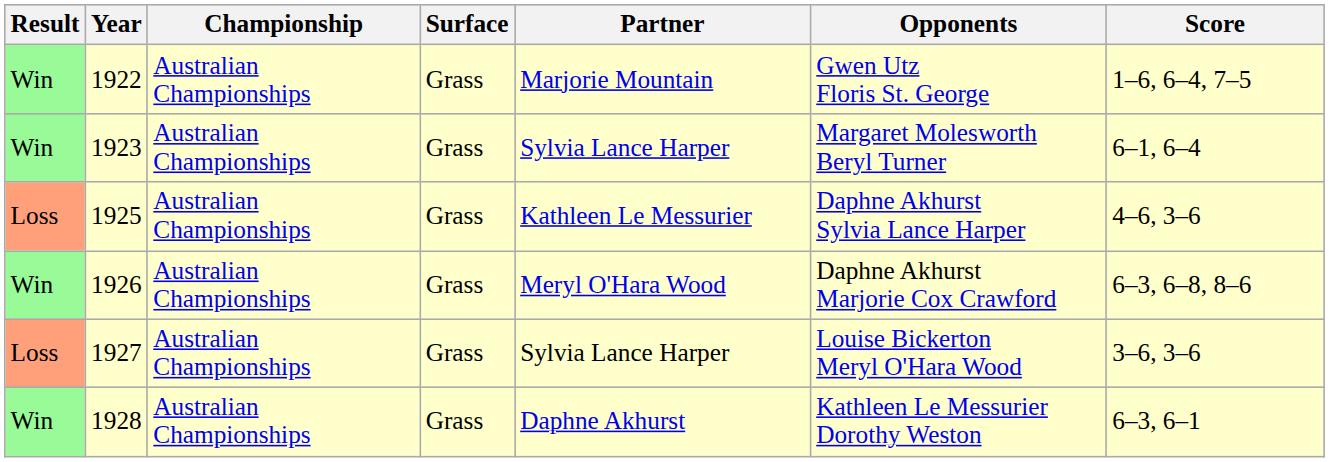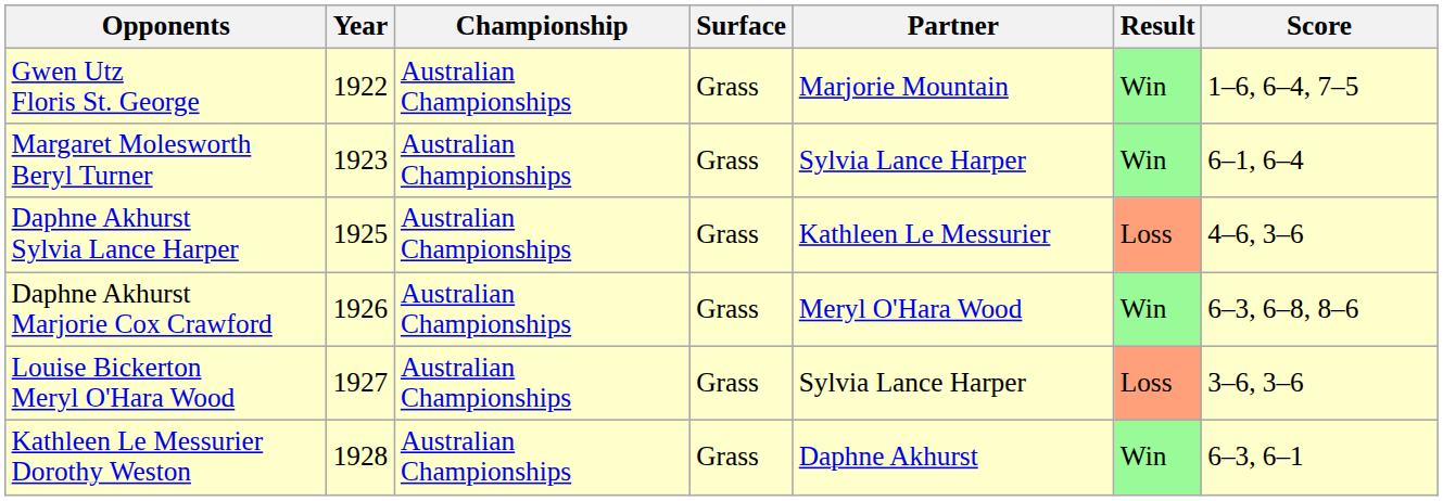 <table class="sortable wikitable">
 <tr>
-<th style="width:40px">Result</th>
+<th style="width:180px">Opponents</th>
 <th style="width:30px">Year</th>
 <th style="width:165px">Championship</th>
 <th style="width:50px">Surface</th>
 <th style="width:180px">Partner</th>
-<th style="width:180px">Opponents</th>
+<th style="width:40px">Result</th>
 <th style="width:130px" class="unsortable">Score</th>
 </tr>
 <tr style="background:#ffc;">
-<td style="background:#98fb98;">Win</td>
+<td> <a href='#'>Gwen Utz</a> <br>  <a href='#'>Floris St. George</a></td>
 <td>1922</td>
 <td><a href='#'>Australian Championships</a></td>
 <td>Grass</td>
 <td> <a href='#'>Marjorie Mountain</a></td>
-<td> <a href='#'>Gwen Utz</a> <br>  <a href='#'>Floris St. George</a></td>
+<td style="background:#98fb98;">Win</td>
 <td>1–6, 6–4, 7–5</td>
 </tr>
 <tr style="background:#ffc;">
-<td style="background:#98fb98;">Win</td>
+<td> <a href='#'>Margaret Molesworth</a> <br>  <a href='#'>Beryl Turner</a></td>
 <td>1923</td>
 <td><a href='#'>Australian Championships</a></td>
 <td>Grass</td>
 <td> <a href='#'>Sylvia Lance Harper</a></td>
-<td> <a href='#'>Margaret Molesworth</a> <br>  <a href='#'>Beryl Turner</a></td>
+<td style="background:#98fb98;">Win</td>
 <td>6–1, 6–4</td>
 </tr>
 <tr style="background:#ffc;">
-<td style="background:#ffa07a;">Loss</td>
+<td> <a href='#'>Daphne Akhurst</a> <br>  <a href='#'>Sylvia Lance Harper</a></td>
 <td>1925</td>
 <td><a href='#'>Australian Championships</a></td>
 <td>Grass</td>
 <td> <a href='#'>Kathleen Le Messurier</a></td>
-<td> <a href='#'>Daphne Akhurst</a> <br>  <a href='#'>Sylvia Lance Harper</a></td>
+<td style="background:#ffa07a;">Loss</td>
 <td>4–6, 3–6</td>
 </tr>
 <tr style="background:#ffc;">
-<td style="background:#98fb98;">Win</td>
+<td> Daphne Akhurst <br>  <a href='#'>Marjorie Cox Crawford</a></td>
 <td>1926</td>
 <td><a href='#'>Australian Championships</a></td>
 <td>Grass</td>
 <td> <a href='#'>Meryl O'Hara Wood</a></td>
-<td> Daphne Akhurst <br>  <a href='#'>Marjorie Cox Crawford</a></td>
+<td style="background:#98fb98;">Win</td>
 <td>6–3, 6–8, 8–6</td>
 </tr>
 <tr style="background:#ffc;">
-<td style="background:#ffa07a;">Loss</td>
+<td> <a href='#'>Louise Bickerton</a> <br>  <a href='#'>Meryl O'Hara Wood</a></td>
 <td>1927</td>
 <td><a href='#'>Australian Championships</a></td>
 <td>Grass</td>
 <td> Sylvia Lance Harper</td>
-<td> <a href='#'>Louise Bickerton</a> <br>  <a href='#'>Meryl O'Hara Wood</a></td>
+<td style="background:#ffa07a;">Loss</td>
 <td>3–6, 3–6</td>
 </tr>
 <tr style="background:#ffc;">
-<td style="background:#98fb98;">Win</td>
+<td> <a href='#'>Kathleen Le Messurier</a> <br>  <a href='#'>Dorothy Weston</a></td>
 <td>1928</td>
 <td><a href='#'>Australian Championships</a></td>
 <td>Grass</td>
 <td> <a href='#'>Daphne Akhurst</a></td>
-<td> <a href='#'>Kathleen Le Messurier</a> <br>  <a href='#'>Dorothy Weston</a></td>
+<td style="background:#98fb98;">Win</td>
 <td>6–3, 6–1</td>
 </tr>
 </table>
